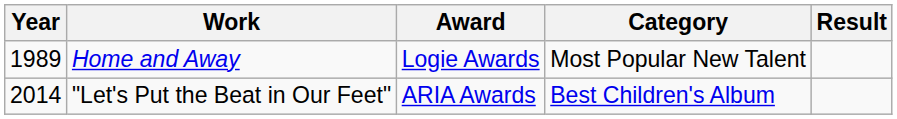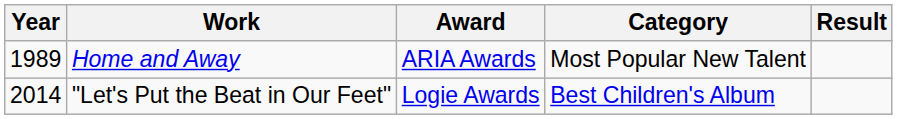 <table class=wikitable>
 <tr>
 <th>Year</th>
 <th>Work</th>
 <th>Award</th>
 <th>Category</th>
 <th>Result</th>
 </tr>
 <tr>
 <td>1989</td>
 <td><em><a href='#'>Home and Away</a></em></td>
-<td><a href='#'>Logie Awards</a></td>
+<td><a href='#'>ARIA Awards</a></td>
 <td>Most Popular New Talent</td>
 <td></td>
 </tr>
 <tr>
 <td>2014</td>
 <td>"Let's Put the Beat in Our Feet"</td>
-<td><a href='#'>ARIA Awards</a></td>
+<td><a href='#'>Logie Awards</a></td>
 <td><a href='#'>Best Children's Album</a></td>
 <td></td>
 </tr>
 </table>
